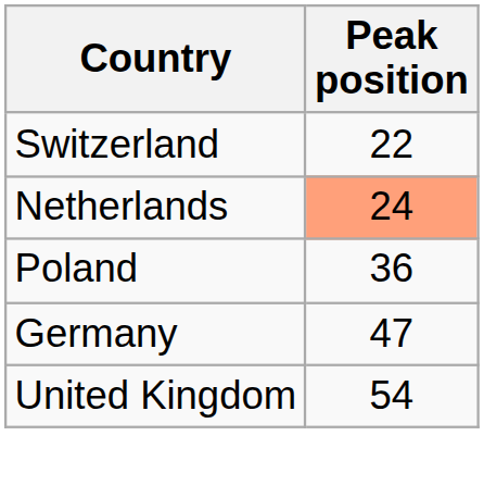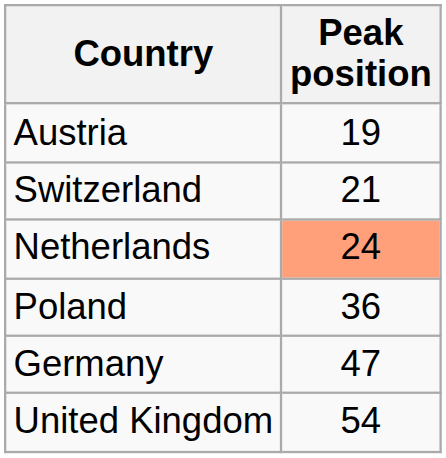 <table class="wikitable">
 <tr>
 <th align="left">Country</th>
 <th align="left">Peak<br>position<br></th>
 </tr>
 <tr>
+<td align="left">Austria</td>
+<td align="center">19</td>
+</tr>
+<tr>
 <td align="left">Switzerland</td>
-<td align="center">22</td>
+<td align="center">21</td>
 </tr>
 <tr>
 <td align="left">Netherlands</td>
 <td align="center" style="background: lightsalmon;">24</td>
 </tr>
 <tr>
 <td align="left">Poland</td>
 <td align="center">36</td>
 </tr>
 <tr>
 <td align="left">Germany</td>
 <td align="center">47</td>
 </tr>
 <tr>
 <td align="left">United Kingdom</td>
 <td align="center">54</td>
 </tr>
 </table>
